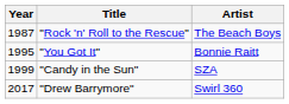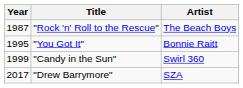 <table class="wikitable sortable">
 <tr>
 <th>Year</th>
 <th>Title</th>
 <th>Artist</th>
 </tr>
 <tr>
 <td>1987</td>
 <td>"<a href='#'>Rock 'n' Roll to the Rescue</a>"</td>
 <td><a href='#'>The Beach Boys</a></td>
 </tr>
 <tr>
 <td>1995</td>
 <td>"<a href='#'>You Got It</a>"</td>
 <td><a href='#'>Bonnie Raitt</a></td>
 </tr>
 <tr>
 <td>1999</td>
 <td>"Candy in the Sun"</td>
-<td><a href='#'>SZA</a></td>
+<td><a href='#'>Swirl 360</a></td>
 </tr>
 <tr>
 <td>2017</td>
 <td>"Drew Barrymore"</td>
-<td><a href='#'>Swirl 360</a></td>
+<td><a href='#'>SZA</a></td>
 </tr>
 </table>
